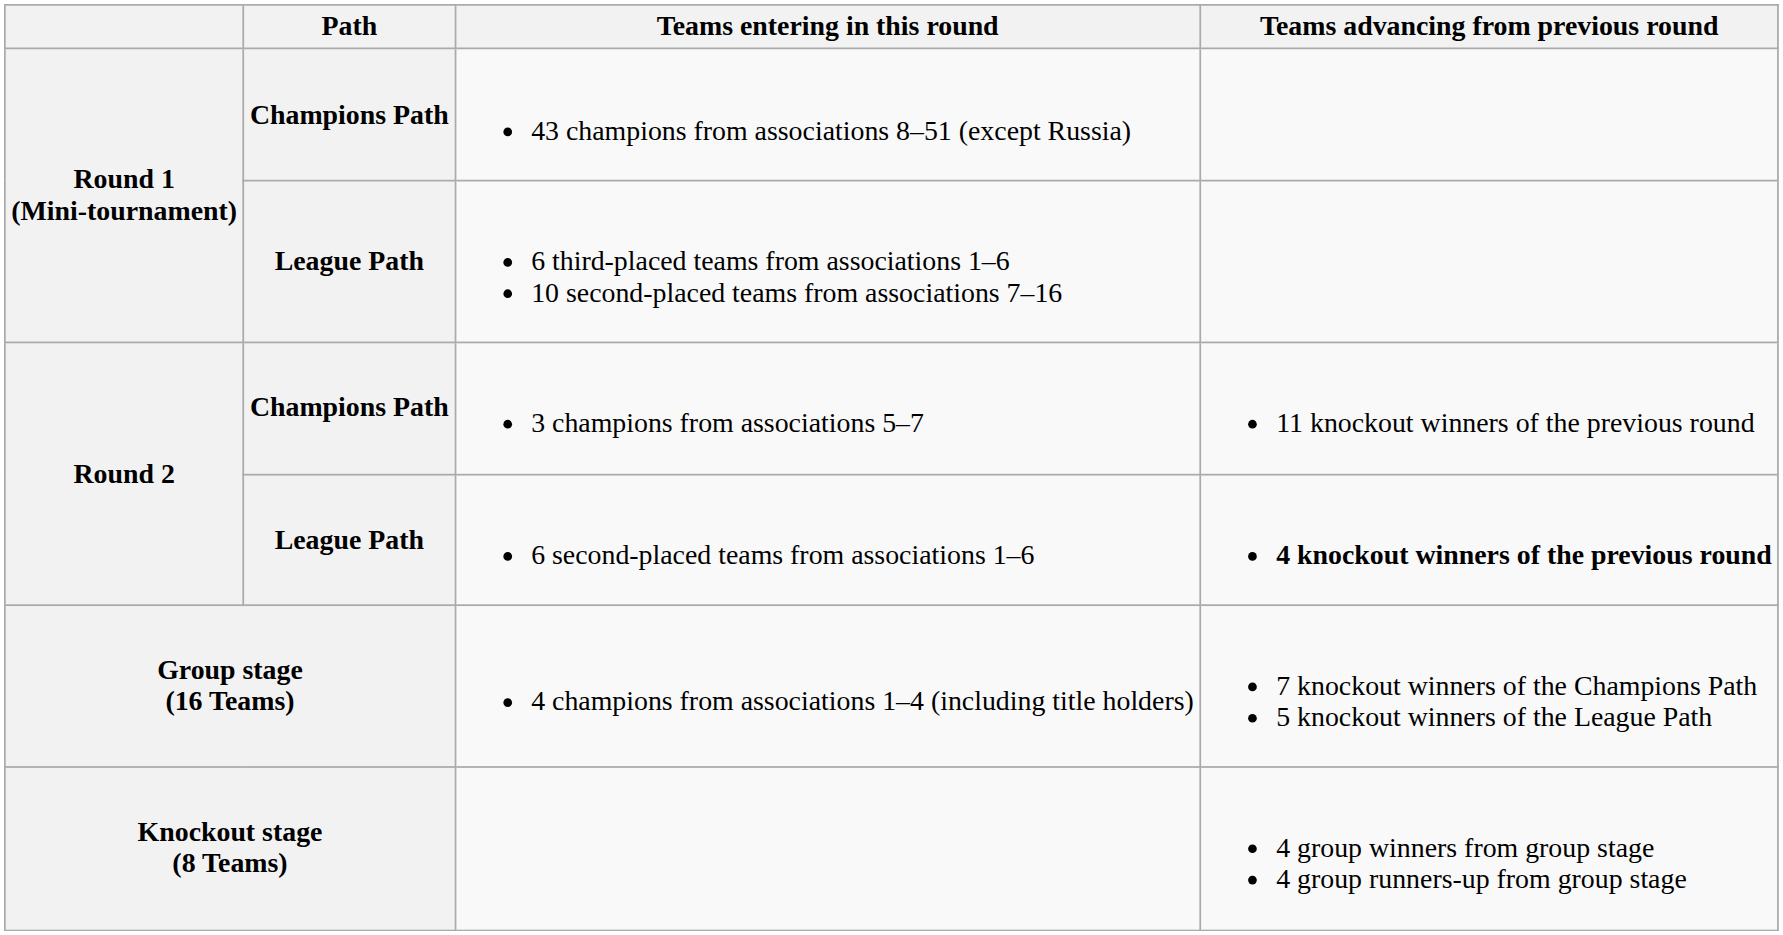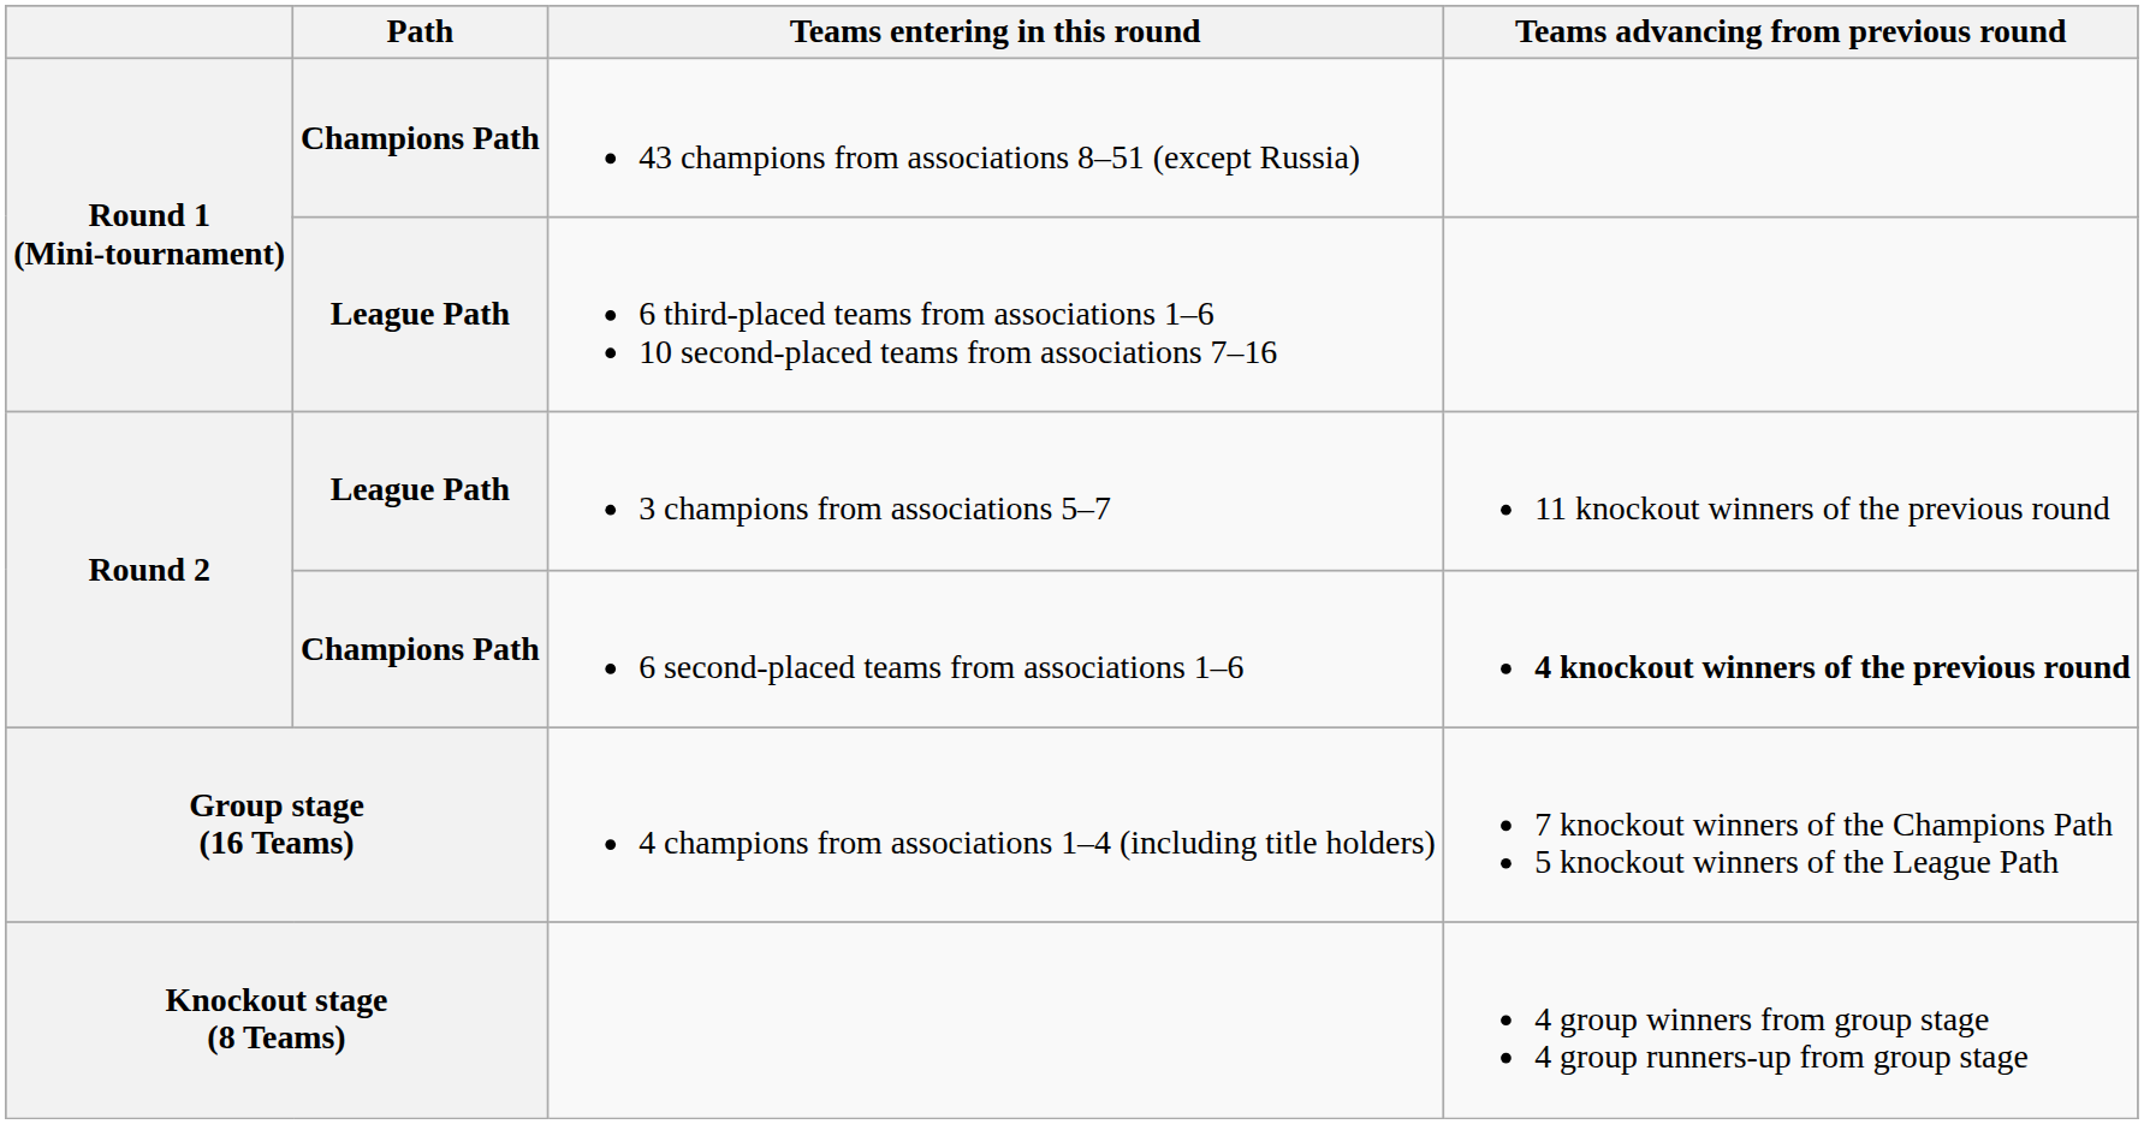 <table class="wikitable">
 <tr>
 <th></th>
 <th>Path</th>
 <th>Teams entering in this round</th>
 <th>Teams advancing from previous round</th>
 </tr>
 <tr>
 <th rowspan="2">Round 1<br>(Mini-tournament)</th>
 <th>Champions Path</th>
 <td><br><ul><li>43 champions from associations 8–51 (except Russia)</li></ul></td>
 <td></td>
 </tr>
 <tr>
 <th>League Path</th>
 <td><br><ul><li>6 third-placed teams from associations 1–6</li><li>10 second-placed teams from associations 7–16</li></ul></td>
 <td></td>
 </tr>
 <tr>
 <th rowspan="2">Round 2</th>
-<th>Champions Path</th>
+<th>League Path</th>
 <td><br><ul><li>3 champions from associations 5–7</li></ul></td>
 <td><br><ul><li>11 knockout winners of the previous round</li></ul></td>
 </tr>
 <tr>
-<th>League Path</th>
+<th>Champions Path</th>
 <td><br><ul><li>6 second-placed teams from associations 1–6</li></ul></td>
 <td><strong><br><ul><li>4 knockout winners of the previous round</li></ul></strong></td>
 </tr>
 <tr>
 <th colspan="2">Group stage<br>(16 Teams)</th>
 <td><br><ul><li>4 champions from associations 1–4 (including title holders)</li></ul></td>
 <td><br><ul><li>7 knockout winners of the Champions Path</li><li>5 knockout winners of the League Path</li></ul></td>
 </tr>
 <tr>
 <th colspan="2">Knockout stage<br>(8 Teams)</th>
 <td></td>
 <td><br><ul><li>4 group winners from group stage</li><li>4 group runners-up from group stage</li></ul></td>
 </tr>
 </table>
